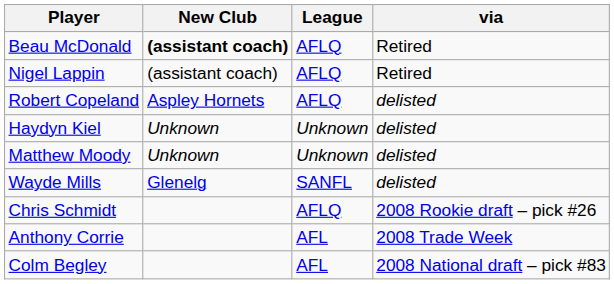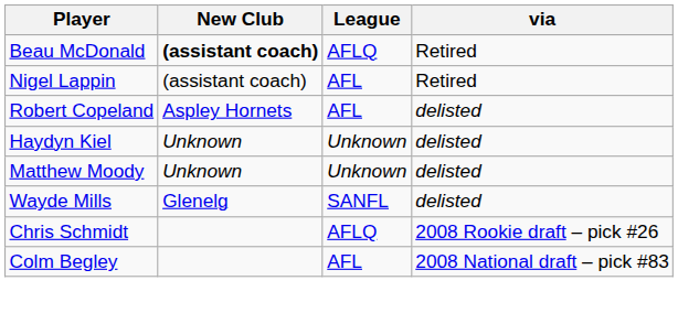 <table class="wikitable">
 <tr>
 <th>Player</th>
 <th>New Club</th>
 <th>League</th>
 <th>via</th>
 </tr>
 <tr>
 <td> <a href='#'>Beau McDonald</a></td>
 <td><strong> (assistant coach)</strong></td>
 <td><a href='#'>AFLQ</a></td>
 <td>Retired</td>
 </tr>
 <tr>
 <td> <a href='#'>Nigel Lappin</a></td>
 <td> (assistant coach)</td>
-<td><a href='#'>AFLQ</a></td>
+<td><a href='#'>AFL</a></td>
 <td>Retired</td>
 </tr>
 <tr>
 <td> <a href='#'>Robert Copeland</a></td>
 <td><a href='#'>Aspley Hornets</a></td>
-<td><a href='#'>AFLQ</a></td>
+<td><a href='#'>AFL</a></td>
 <td><em>delisted</em></td>
 </tr>
 <tr>
 <td> <a href='#'>Haydyn Kiel</a></td>
 <td><em>Unknown</em></td>
 <td><em>Unknown</em></td>
 <td><em>delisted</em></td>
 </tr>
 <tr>
 <td> <a href='#'>Matthew Moody</a></td>
 <td><em>Unknown</em></td>
 <td><em>Unknown</em></td>
 <td><em>delisted</em></td>
 </tr>
 <tr>
 <td> <a href='#'>Wayde Mills</a></td>
 <td><a href='#'>Glenelg</a></td>
 <td><a href='#'>SANFL</a></td>
 <td><em>delisted</em></td>
 </tr>
 <tr>
 <td> <a href='#'>Chris Schmidt</a></td>
 <td></td>
 <td><a href='#'>AFLQ</a></td>
 <td><a href='#'>2008 Rookie draft</a> – pick #26</td>
 </tr>
 <tr>
-<td> <a href='#'>Anthony Corrie</a></td>
-<td></td>
-<td><a href='#'>AFL</a></td>
-<td><a href='#'>2008 Trade Week</a></td>
-</tr>
-<tr>
 <td> <a href='#'>Colm Begley</a></td>
 <td></td>
 <td><a href='#'>AFL</a></td>
 <td><a href='#'>2008 National draft</a> – pick #83</td>
 </tr>
 </table>
